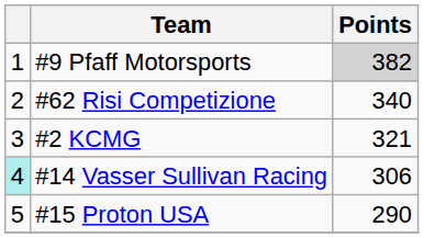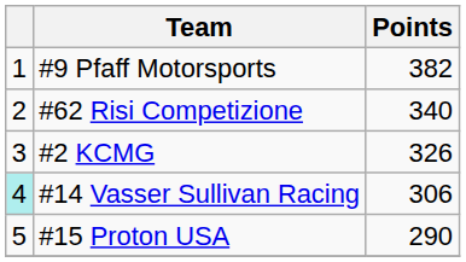 <table class="wikitable" style="font-size: 95%;">
 <tr>
 <th scope="col"></th>
 <th scope="col">Team</th>
 <th scope="col">Points</th>
 </tr>
 <tr>
 <td align=center>1</td>
 <td> #9 Pfaff Motorsports</td>
-<td align=right style="background: lightgrey;">382</td>
+<td align=right>382</td>
 </tr>
 <tr>
 <td align=center>2</td>
 <td> #62 <a href='#'>Risi Competizione</a></td>
 <td align=right>340</td>
 </tr>
 <tr>
 <td align=center>3</td>
 <td> #2 <a href='#'>KCMG</a></td>
-<td align=right>321</td>
+<td align=right>326</td>
 </tr>
 <tr>
 <td align=center style="background: paleturquoise;">4</td>
 <td> #14 <a href='#'>Vasser Sullivan Racing</a></td>
 <td align=right>306</td>
 </tr>
 <tr>
 <td align=center>5</td>
 <td> #15 <a href='#'>Proton USA</a></td>
 <td align=right>290</td>
 </tr>
 <tr>
 </tr>
 </table>
